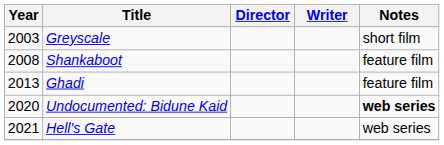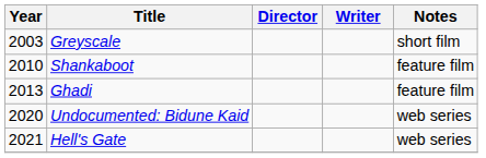 <table class="wikitable sortable">
 <tr>
 <th>Year</th>
 <th>Title</th>
 <th width="65"><a href='#'>Director</a></th>
 <th width="65"><a href='#'>Writer</a></th>
 <th>Notes</th>
 </tr>
 <tr>
 <td>2003</td>
 <td><em><a href='#'>Greyscale</a></em></td>
 <td></td>
 <td></td>
 <td>short film</td>
 </tr>
 <tr>
-<td>2008</td>
+<td>2010</td>
 <td><em><a href='#'>Shankaboot</a></em></td>
 <td></td>
 <td></td>
 <td>feature film</td>
 </tr>
 <tr>
 <td>2013</td>
 <td><em><a href='#'>Ghadi</a></em></td>
 <td></td>
 <td></td>
 <td>feature film</td>
 </tr>
 <tr>
 <td>2020</td>
 <td><em><a href='#'>Undocumented: Bidune Kaid</a></em></td>
 <td></td>
 <td></td>
-<td><strong>web series</strong></td>
+<td>web series</td>
 </tr>
 <tr>
 <td>2021</td>
 <td><em><a href='#'>Hell's Gate</a></em></td>
 <td></td>
 <td></td>
 <td>web series</td>
 </tr>
 <tr>
 </tr>
 </table>
